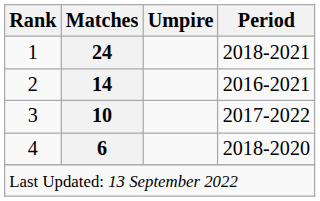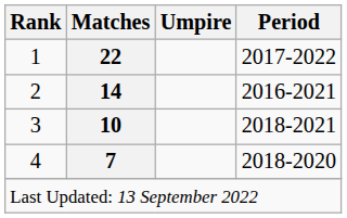 <table class="wikitable plainrowheaders sortable">
 <tr>
 <th scope=col>Rank</th>
 <th scope=col>Matches</th>
 <th scope=col>Umpire</th>
 <th scope=col>Period</th>
 </tr>
 <tr>
 <td align=center>1</td>
-<th scope=row style=text-align:center;>24</th>
+<th scope=row style=text-align:center;>22</th>
 <td> </td>
-<td>2018-2021</td>
+<td>2017-2022</td>
 </tr>
 <tr>
 <td align=center>2</td>
 <th scope=row style=text-align:center;>14</th>
 <td> </td>
 <td>2016-2021</td>
 </tr>
 <tr>
 <td align=center>3</td>
 <th scope=row style=text-align:center;>10</th>
 <td> </td>
-<td>2017-2022</td>
+<td>2018-2021</td>
 </tr>
 <tr>
 <td align=center>4</td>
-<th scope=row style=text-align:center;>6</th>
+<th scope=row style=text-align:center;>7</th>
 <td> </td>
 <td>2018-2020</td>
 </tr>
 <tr>
 </tr>
 <tr class=sortbottom>
 <td colspan=4><small>Last Updated: <em>13 September 2022</em></small></td>
 </tr>
 </table>
